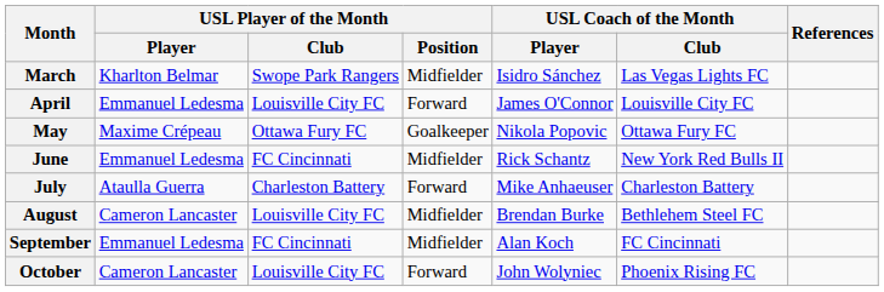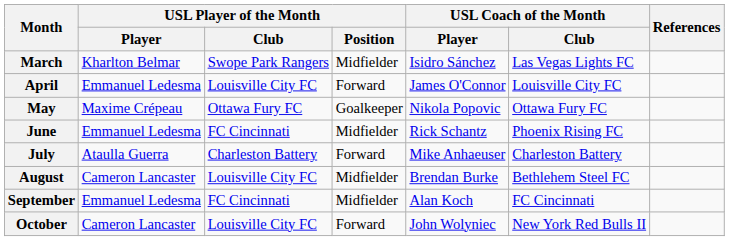 <table class="wikitable">
 <tr>
 <th rowspan=2>Month</th>
 <th colspan=3>USL Player of the Month</th>
 <th colspan=2>USL Coach of the Month</th>
 <th rowspan=2>References</th>
 </tr>
 <tr>
 <th>Player</th>
 <th>Club</th>
 <th>Position</th>
 <th>Player</th>
 <th>Club</th>
 </tr>
 <tr>
 <th>March</th>
 <td> <a href='#'>Kharlton Belmar</a></td>
 <td><a href='#'>Swope Park Rangers</a></td>
 <td>Midfielder</td>
 <td> <a href='#'>Isidro Sánchez</a></td>
 <td><a href='#'>Las Vegas Lights FC</a></td>
 <td> </td>
 </tr>
 <tr>
 <th>April</th>
 <td> <a href='#'>Emmanuel Ledesma</a></td>
 <td><a href='#'>Louisville City FC</a></td>
 <td>Forward</td>
 <td> <a href='#'>James O'Connor</a></td>
 <td><a href='#'>Louisville City FC</a></td>
 <td> </td>
 </tr>
 <tr>
 <th>May</th>
 <td> <a href='#'>Maxime Crépeau</a></td>
 <td><a href='#'>Ottawa Fury FC</a></td>
 <td>Goalkeeper</td>
 <td> <a href='#'>Nikola Popovic</a></td>
 <td><a href='#'>Ottawa Fury FC</a></td>
 <td> </td>
 </tr>
 <tr>
 <th>June</th>
 <td> <a href='#'>Emmanuel Ledesma</a></td>
 <td><a href='#'>FC Cincinnati</a></td>
 <td>Midfielder</td>
 <td> <a href='#'>Rick Schantz</a></td>
-<td><a href='#'>New York Red Bulls II</a></td>
+<td><a href='#'>Phoenix Rising FC</a></td>
 <td> </td>
 </tr>
 <tr>
 <th>July</th>
 <td> <a href='#'>Ataulla Guerra</a></td>
 <td><a href='#'>Charleston Battery</a></td>
 <td>Forward</td>
 <td> <a href='#'>Mike Anhaeuser</a></td>
 <td><a href='#'>Charleston Battery</a></td>
 <td> </td>
 </tr>
 <tr>
 <th>August</th>
 <td> <a href='#'>Cameron Lancaster</a></td>
 <td><a href='#'>Louisville City FC</a></td>
 <td>Midfielder</td>
 <td> <a href='#'>Brendan Burke</a></td>
 <td><a href='#'>Bethlehem Steel FC</a></td>
 <td> </td>
 </tr>
 <tr>
 <th>September</th>
 <td> <a href='#'>Emmanuel Ledesma</a></td>
 <td><a href='#'>FC Cincinnati</a></td>
 <td>Midfielder</td>
 <td> <a href='#'>Alan Koch</a></td>
 <td><a href='#'>FC Cincinnati</a></td>
 <td> </td>
 </tr>
 <tr>
 <th>October</th>
 <td> <a href='#'>Cameron Lancaster</a></td>
 <td><a href='#'>Louisville City FC</a></td>
 <td>Forward</td>
 <td> <a href='#'>John Wolyniec</a></td>
-<td><a href='#'>Phoenix Rising FC</a></td>
+<td><a href='#'>New York Red Bulls II</a></td>
 <td> </td>
 </tr>
 </table>
